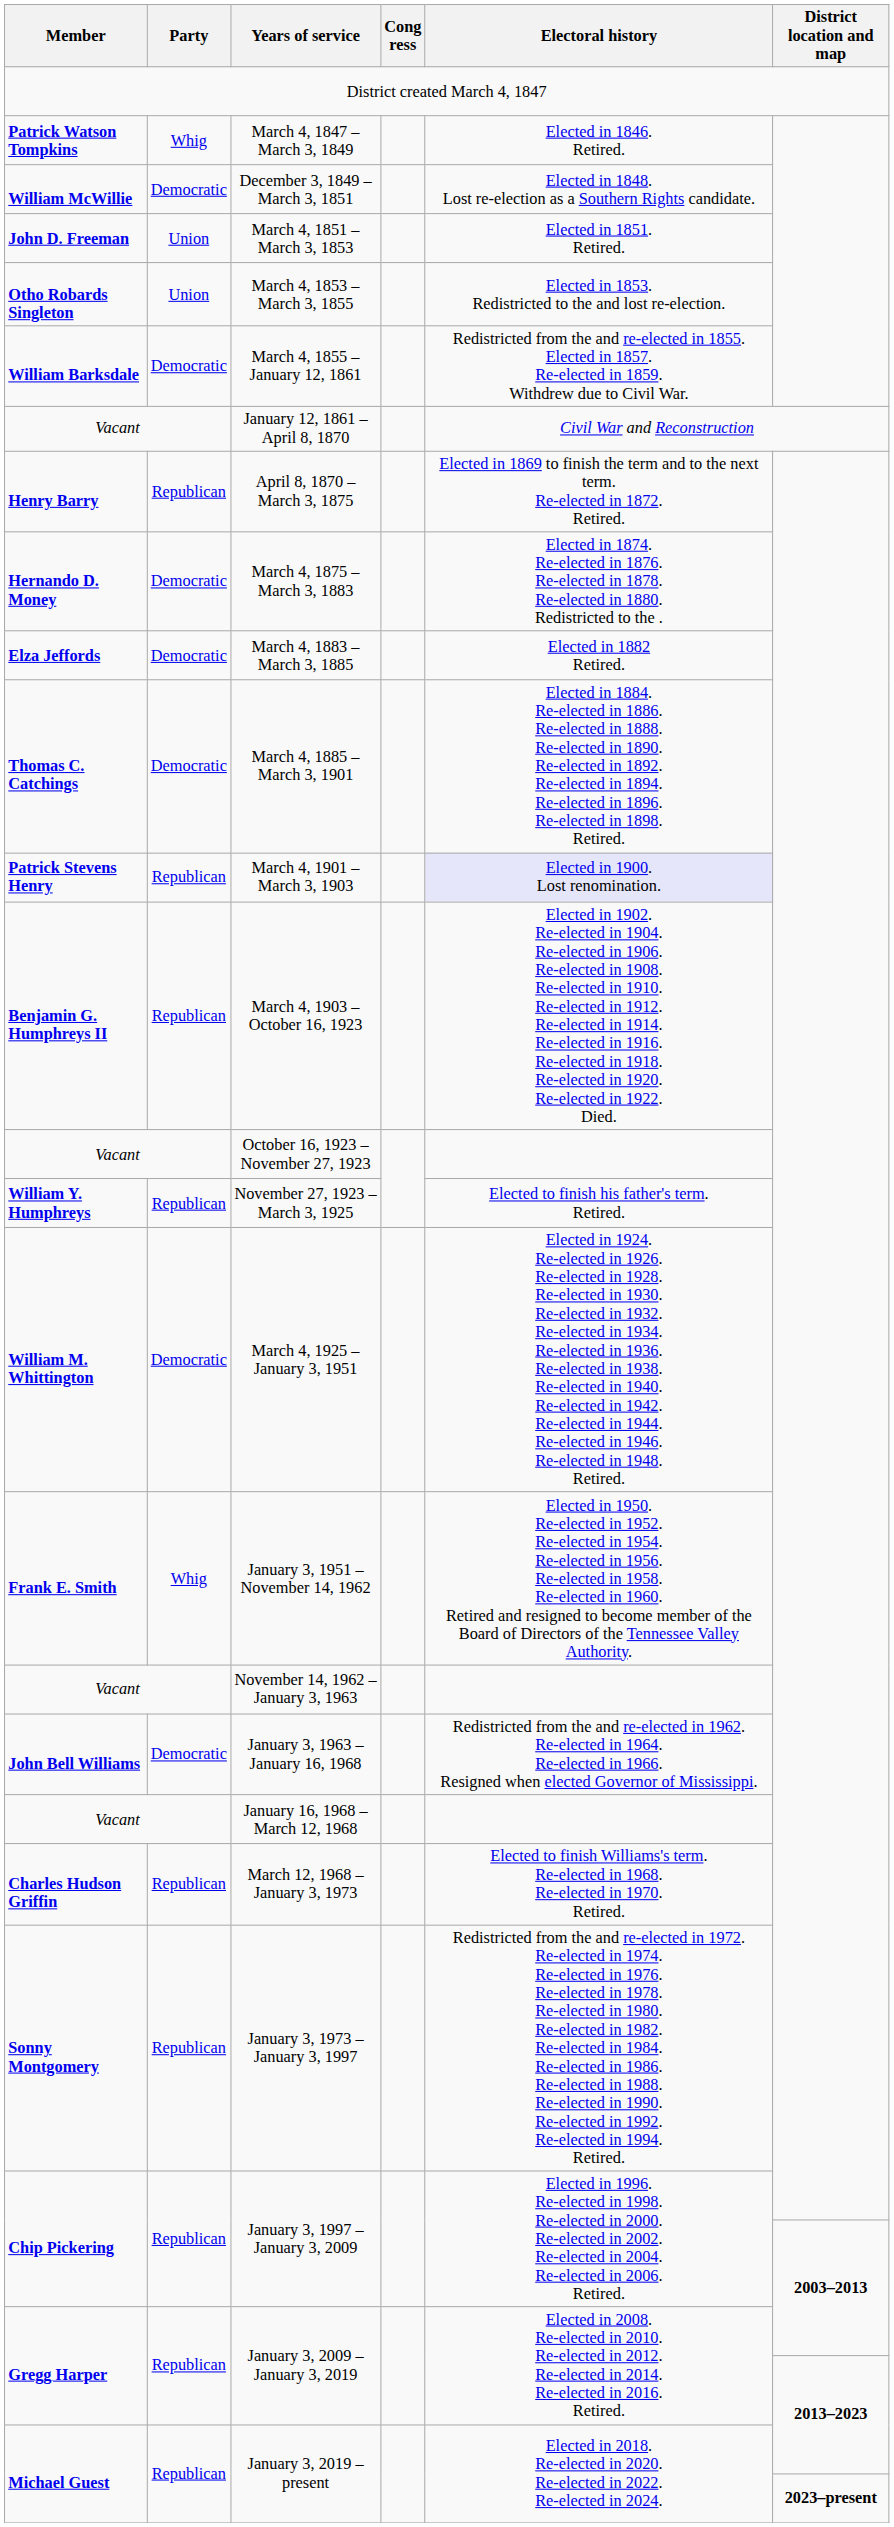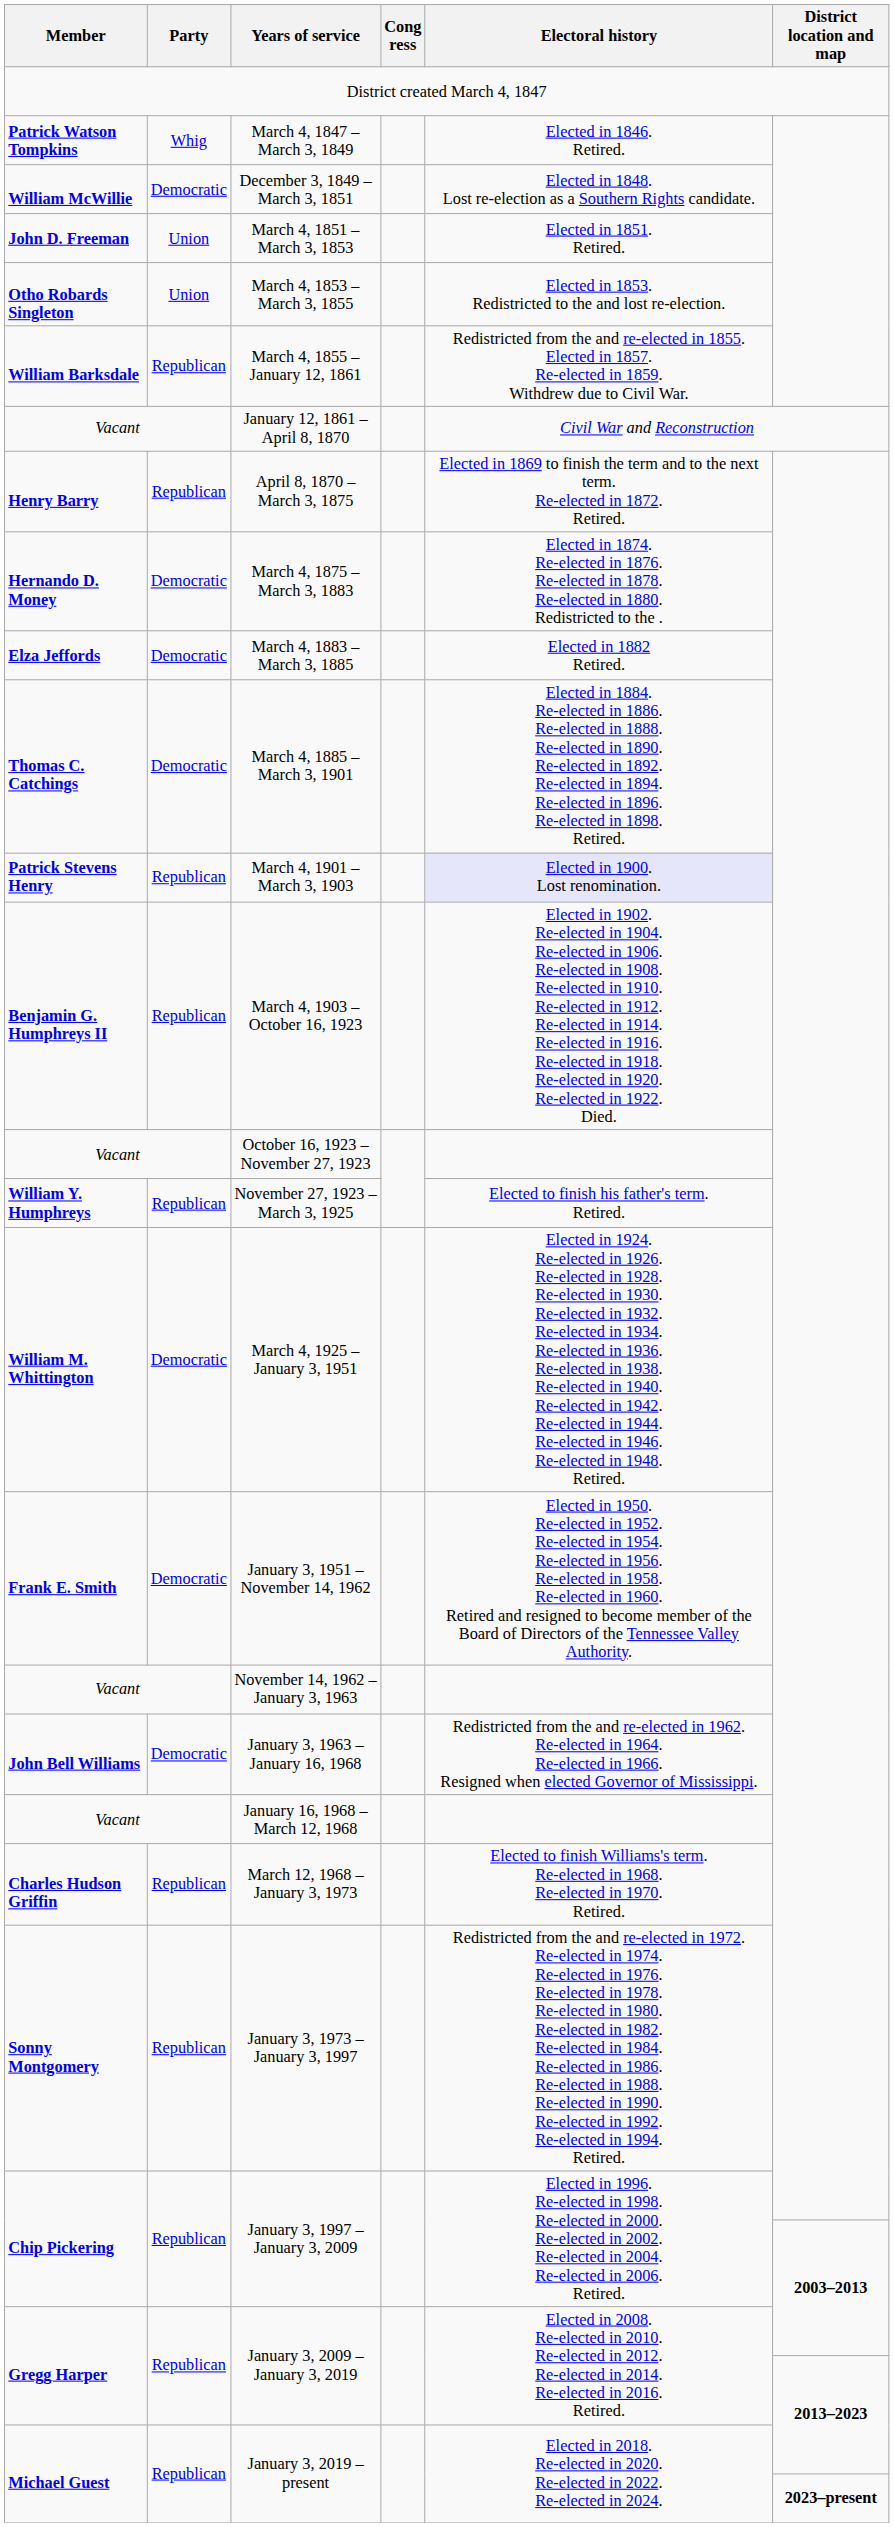 <table class=wikitable style="text-align:center">
 <tr>
 <th>Member</th>
 <th>Party</th>
 <th>Years of service</th>
 <th>Cong<br>ress</th>
 <th>Electoral history</th>
 <th>District location and map</th>
 </tr>
 <tr style="height:3em">
 <td colspan=6>District created March 4, 1847</td>
 </tr>
 <tr style="height:3em">
 <td align=left><strong><a href='#'>Patrick Watson Tompkins</a></strong><br></td>
 <td><a href='#'>Whig</a></td>
 <td nowrap>March 4, 1847 –<br>March 3, 1849</td>
 <td></td>
 <td><a href='#'>Elected in 1846</a>.<br>Retired.</td>
 <td rowspan = 5></td>
 </tr>
 <tr style="height:3em">
 <td align=left><br><strong><a href='#'>William McWillie</a></strong><br></td>
 <td><a href='#'>Democratic</a></td>
 <td nowrap>December 3, 1849 –<br>March 3, 1851</td>
 <td></td>
 <td><a href='#'>Elected in 1848</a>.<br>Lost re-election as a <a href='#'>Southern Rights</a> candidate.</td>
 </tr>
 <tr style="height:3em">
 <td align=left><strong><a href='#'>John D. Freeman</a></strong><br></td>
 <td><a href='#'>Union</a></td>
 <td nowrap>March 4, 1851 –<br>March 3, 1853</td>
 <td></td>
 <td><a href='#'>Elected in 1851</a>.<br>Retired.</td>
 </tr>
 <tr style="height:3em">
 <td align=left><br><strong><a href='#'>Otho Robards Singleton</a></strong><br></td>
 <td><a href='#'>Union</a></td>
 <td nowrap>March 4, 1853 –<br>March 3, 1855</td>
 <td></td>
 <td><a href='#'>Elected in 1853</a>.<br>Redistricted to the  and lost re-election.</td>
 </tr>
 <tr style="height:3em">
 <td align=left><br><strong><a href='#'>William Barksdale</a></strong><br></td>
-<td><a href='#'>Democratic</a></td>
+<td><a href='#'>Republican</a></td>
 <td nowrap>March 4, 1855 –<br>January 12, 1861</td>
 <td></td>
 <td>Redistricted from the  and <a href='#'>re-elected in 1855</a>.<br><a href='#'>Elected in 1857</a>.<br><a href='#'>Re-elected in 1859</a>.<br>Withdrew due to Civil War.</td>
 </tr>
 <tr>
 <td colspan=2><em>Vacant</em></td>
 <td nowrap>January 12, 1861 –<br>April 8, 1870</td>
 <td></td>
 <td colspan=2><em><a href='#'>Civil War</a> and <a href='#'>Reconstruction</a></em></td>
 </tr>
 <tr style="height:3em">
 <td align=left><br><strong><a href='#'>Henry Barry</a></strong><br></td>
 <td><a href='#'>Republican</a></td>
 <td nowrap>April 8, 1870 –<br>March 3, 1875</td>
 <td></td>
 <td><a href='#'>Elected in 1869</a> to finish the term and to the next term.<br><a href='#'>Re-elected in 1872</a>.<br>Retired.</td>
 <td rowspan=16></td>
 </tr>
 <tr style="height:3em">
 <td align=left><br><strong><a href='#'>Hernando D. Money</a></strong><br></td>
 <td><a href='#'>Democratic</a></td>
 <td nowrap>March 4, 1875 –<br>March 3, 1883</td>
 <td></td>
 <td><a href='#'>Elected in 1874</a>.<br><a href='#'>Re-elected in 1876</a>.<br><a href='#'>Re-elected in 1878</a>.<br><a href='#'>Re-elected in 1880</a>.<br>Redistricted to the .</td>
 </tr>
 <tr style="height:3em">
 <td align=left><strong><a href='#'>Elza Jeffords</a></strong><br></td>
 <td><a href='#'>Democratic</a></td>
 <td nowrap>March 4, 1883 –<br>March 3, 1885</td>
 <td></td>
 <td><a href='#'>Elected in 1882</a><br>Retired.</td>
 </tr>
 <tr style="height:3em">
 <td align=left><br><strong><a href='#'>Thomas C. Catchings</a></strong><br></td>
 <td><a href='#'>Democratic</a></td>
 <td nowrap>March 4, 1885 –<br>March 3, 1901</td>
 <td></td>
 <td><a href='#'>Elected in 1884</a>.<br><a href='#'>Re-elected in 1886</a>.<br><a href='#'>Re-elected in 1888</a>.<br><a href='#'>Re-elected in 1890</a>.<br><a href='#'>Re-elected in 1892</a>.<br><a href='#'>Re-elected in 1894</a>.<br><a href='#'>Re-elected in 1896</a>.<br><a href='#'>Re-elected in 1898</a>.<br>Retired.</td>
 </tr>
 <tr style="height:3em">
 <td align=left><strong><a href='#'>Patrick Stevens Henry</a></strong><br></td>
 <td><a href='#'>Republican</a></td>
 <td nowrap>March 4, 1901 –<br>March 3, 1903</td>
 <td></td>
 <td style="background: lavender;"><a href='#'>Elected in 1900</a>.<br>Lost renomination.</td>
 </tr>
 <tr style="height:3em">
 <td align=left><br><strong><a href='#'>Benjamin G. Humphreys II</a></strong><br></td>
 <td><a href='#'>Republican</a></td>
 <td nowrap>March 4, 1903 –<br>October 16, 1923</td>
 <td></td>
 <td><a href='#'>Elected in 1902</a>.<br><a href='#'>Re-elected in 1904</a>.<br><a href='#'>Re-elected in 1906</a>.<br><a href='#'>Re-elected in 1908</a>.<br><a href='#'>Re-elected in 1910</a>.<br><a href='#'>Re-elected in 1912</a>.<br><a href='#'>Re-elected in 1914</a>.<br><a href='#'>Re-elected in 1916</a>.<br><a href='#'>Re-elected in 1918</a>.<br><a href='#'>Re-elected in 1920</a>.<br><a href='#'>Re-elected in 1922</a>.<br>Died.</td>
 </tr>
 <tr style="height:3em">
 <td colspan=2><em>Vacant</em></td>
 <td nowrap>October 16, 1923 –<br>November 27, 1923</td>
 <td rowspan=2></td>
 <td></td>
 </tr>
 <tr style="height:3em">
 <td align=left><strong><a href='#'>William Y. Humphreys</a></strong><br></td>
 <td><a href='#'>Republican</a></td>
 <td nowrap>November 27, 1923 –<br>March 3, 1925</td>
 <td><a href='#'>Elected to finish his father's term</a>.<br>Retired.</td>
 </tr>
 <tr style="height:3em">
 <td align=left><br><strong><a href='#'>William M. Whittington</a></strong><br></td>
 <td><a href='#'>Democratic</a></td>
 <td nowrap>March 4, 1925 –<br>January 3, 1951</td>
 <td></td>
 <td><a href='#'>Elected in 1924</a>.<br><a href='#'>Re-elected in 1926</a>.<br><a href='#'>Re-elected in 1928</a>.<br><a href='#'>Re-elected in 1930</a>.<br><a href='#'>Re-elected in 1932</a>.<br><a href='#'>Re-elected in 1934</a>.<br><a href='#'>Re-elected in 1936</a>.<br><a href='#'>Re-elected in 1938</a>.<br><a href='#'>Re-elected in 1940</a>.<br><a href='#'>Re-elected in 1942</a>.<br><a href='#'>Re-elected in 1944</a>.<br><a href='#'>Re-elected in 1946</a>.<br><a href='#'>Re-elected in 1948</a>.<br>Retired.</td>
 </tr>
 <tr style="height:3em">
 <td align=left><br><strong><a href='#'>Frank E. Smith</a></strong><br></td>
-<td><a href='#'>Whig</a></td>
+<td><a href='#'>Democratic</a></td>
 <td nowrap>January 3, 1951 –<br>November 14, 1962</td>
 <td></td>
 <td><a href='#'>Elected in 1950</a>.<br><a href='#'>Re-elected in 1952</a>.<br><a href='#'>Re-elected in 1954</a>.<br><a href='#'>Re-elected in 1956</a>.<br><a href='#'>Re-elected in 1958</a>.<br><a href='#'>Re-elected in 1960</a>.<br>Retired and resigned to become member of the Board of Directors of the <a href='#'>Tennessee Valley Authority</a>.</td>
 </tr>
 <tr style="height:3em">
 <td colspan=2><em>Vacant</em></td>
 <td nowrap>November 14, 1962 –<br>January 3, 1963</td>
 <td></td>
 <td></td>
 </tr>
 <tr style="height:3em">
 <td align=left><br><strong><a href='#'>John Bell Williams</a></strong><br></td>
 <td><a href='#'>Democratic</a></td>
 <td nowrap>January 3, 1963 –<br>January 16, 1968</td>
 <td></td>
 <td>Redistricted from the  and <a href='#'>re-elected in 1962</a>.<br><a href='#'>Re-elected in 1964</a>.<br><a href='#'>Re-elected in 1966</a>.<br>Resigned when <a href='#'>elected Governor of Mississippi</a>.</td>
 </tr>
 <tr style="height:3em">
 <td colspan=2><em>Vacant</em></td>
 <td nowrap>January 16, 1968 –<br>March 12, 1968</td>
 <td></td>
 <td></td>
 </tr>
 <tr style="height:3em">
 <td align=left><br><strong><a href='#'>Charles Hudson Griffin</a></strong><br></td>
 <td><a href='#'>Republican</a></td>
 <td nowrap>March 12, 1968 –<br>January 3, 1973</td>
 <td></td>
 <td><a href='#'>Elected to finish Williams's term</a>.<br><a href='#'>Re-elected in 1968</a>.<br><a href='#'>Re-elected in 1970</a>.<br>Retired.</td>
 </tr>
 <tr style="height:3em">
 <td align=left><br><strong><a href='#'>Sonny Montgomery</a></strong><br></td>
 <td><a href='#'>Republican</a></td>
 <td nowrap>January 3, 1973 –<br>January 3, 1997</td>
 <td></td>
 <td>Redistricted from the  and <a href='#'>re-elected in 1972</a>.<br><a href='#'>Re-elected in 1974</a>.<br><a href='#'>Re-elected in 1976</a>.<br><a href='#'>Re-elected in 1978</a>.<br><a href='#'>Re-elected in 1980</a>.<br><a href='#'>Re-elected in 1982</a>.<br><a href='#'>Re-elected in 1984</a>.<br><a href='#'>Re-elected in 1986</a>.<br><a href='#'>Re-elected in 1988</a>.<br><a href='#'>Re-elected in 1990</a>.<br><a href='#'>Re-elected in 1992</a>.<br><a href='#'>Re-elected in 1994</a>.<br>Retired.</td>
 </tr>
 <tr style="height:3em">
 <td rowspan=2 align=left><br><strong><a href='#'>Chip Pickering</a></strong><br></td>
 <td rowspan=2 ><a href='#'>Republican</a></td>
 <td rowspan=2 nowrap>January 3, 1997 –<br>January 3, 2009</td>
 <td rowspan=2></td>
 <td rowspan=2><a href='#'>Elected in 1996</a>.<br><a href='#'>Re-elected in 1998</a>.<br><a href='#'>Re-elected in 2000</a>.<br><a href='#'>Re-elected in 2002</a>.<br><a href='#'>Re-elected in 2004</a>.<br><a href='#'>Re-elected in 2006</a>.<br>Retired.</td>
 </tr>
 <tr style="height:3em">
 <td rowspan=2><strong>2003–2013</strong> </td>
 </tr>
 <tr style="height:3em">
 <td rowspan=2 align=left><br><strong><a href='#'>Gregg Harper</a></strong><br></td>
 <td rowspan=2 ><a href='#'>Republican</a></td>
 <td rowspan=2 nowrap>January 3, 2009 –<br>January 3, 2019</td>
 <td rowspan=2></td>
 <td rowspan=2><a href='#'>Elected in 2008</a>.<br><a href='#'>Re-elected in 2010</a>.<br><a href='#'>Re-elected in 2012</a>.<br><a href='#'>Re-elected in 2014</a>.<br><a href='#'>Re-elected in 2016</a>.<br>Retired.</td>
 </tr>
 <tr style="height:3em">
 <td rowspan=2><strong>2013–2023</strong><br></td>
 </tr>
 <tr style="height:3em">
 <td rowspan=2 align=left><br><strong><a href='#'>Michael Guest</a></strong><br></td>
 <td rowspan=2 ><a href='#'>Republican</a></td>
 <td rowspan=2 nowrap>January 3, 2019 –<br>present</td>
 <td rowspan=2></td>
 <td rowspan=2><a href='#'>Elected in 2018</a>.<br><a href='#'>Re-elected in 2020</a>.<br><a href='#'>Re-elected in 2022</a>.<br><a href='#'>Re-elected in 2024</a>.</td>
 </tr>
 <tr style="height:3em">
 <td><strong>2023–present</strong><br></td>
 </tr>
 </table>
